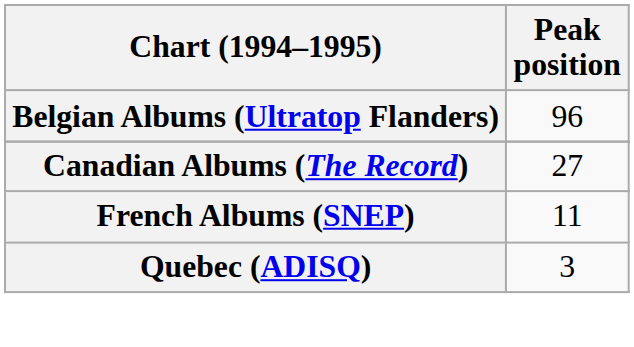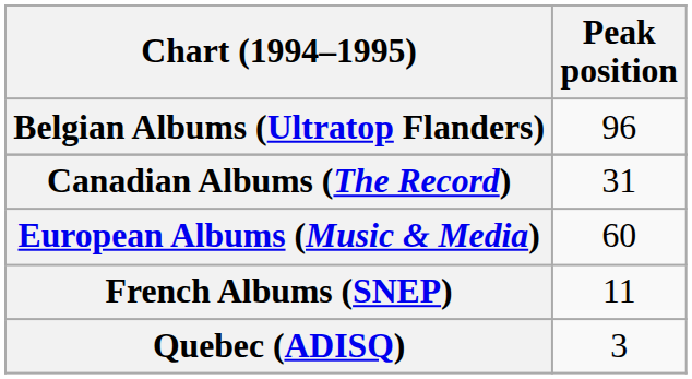 <table class="wikitable sortable plainrowheaders" style="text-align:center">
 <tr>
 <th scope="col">Chart (1994–1995)</th>
 <th scope="col">Peak<br>position</th>
 </tr>
 <tr>
 <th scope="row">Belgian Albums (<a href='#'>Ultratop</a> Flanders)</th>
 <td>96</td>
 </tr>
 <tr>
 </tr>
 <tr>
 </tr>
 <tr>
 <th scope="row">Canadian Albums (<em><a href='#'>The Record</a></em>)</th>
-<td>27</td>
+<td>31</td>
+</tr>
+<tr>
+<th scope="row"><a href='#'>European Albums</a> (<em><a href='#'>Music & Media</a></em>)</th>
+<td>60</td>
 </tr>
 <tr>
 <th scope="row">French Albums (<a href='#'>SNEP</a>)</th>
 <td>11</td>
 </tr>
 <tr>
 <th scope="row">Quebec (<a href='#'>ADISQ</a>)</th>
 <td>3</td>
 </tr>
 </table>
